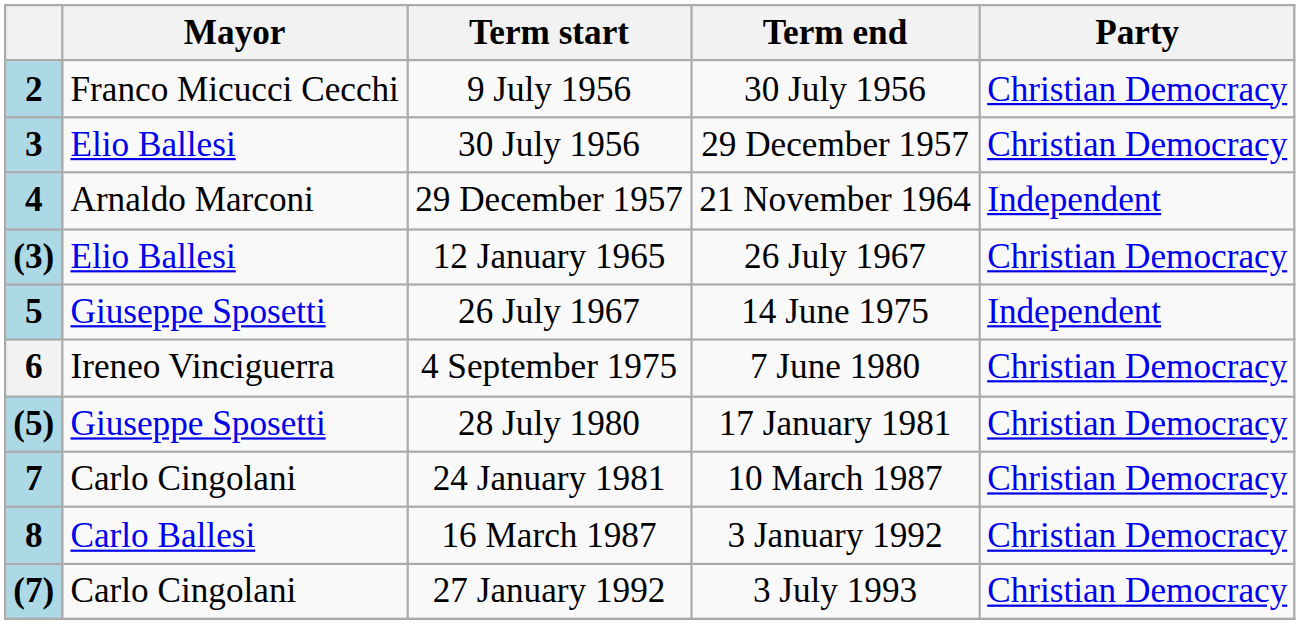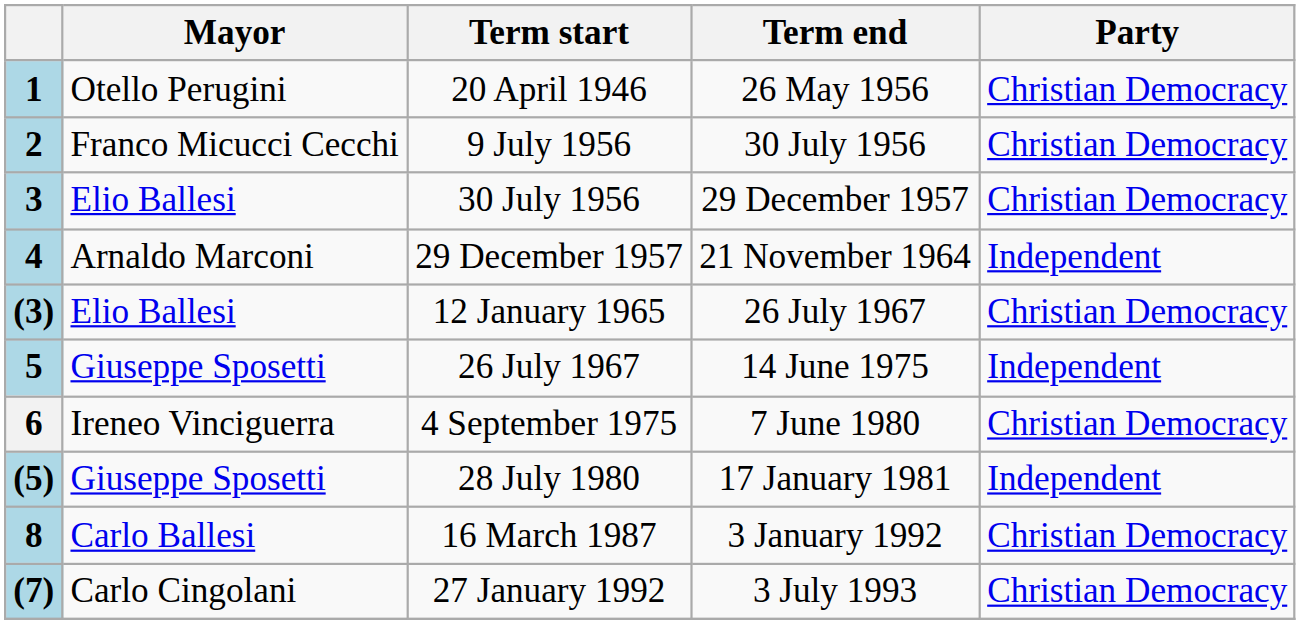 <table class="wikitable">
 <tr>
 <th class=unsortable> </th>
 <th>Mayor</th>
 <th>Term start</th>
 <th>Term end</th>
 <th>Party</th>
+</tr>
+<tr>
+<th style="background:#ADD8E6;">1</th>
+<td>Otello Perugini</td>
+<td align=center>20 April 1946</td>
+<td align=center>26 May 1956</td>
+<td><a href='#'>Christian Democracy</a></td>
 </tr>
 <tr>
 <th style="background:#ADD8E6;">2</th>
 <td>Franco Micucci Cecchi</td>
 <td align=center>9 July 1956</td>
 <td align=center>30 July 1956</td>
 <td><a href='#'>Christian Democracy</a></td>
 </tr>
 <tr>
 <th style="background:#ADD8E6;">3</th>
 <td><a href='#'>Elio Ballesi</a></td>
 <td align=center>30 July 1956</td>
 <td align=center>29 December 1957</td>
 <td><a href='#'>Christian Democracy</a></td>
 </tr>
 <tr>
 <th style="background:#ADD8E6;">4</th>
 <td>Arnaldo Marconi</td>
 <td align=center>29 December 1957</td>
 <td align=center>21 November 1964</td>
 <td><a href='#'>Independent</a></td>
 </tr>
 <tr>
 <th style="background:#ADD8E6;">(3)</th>
 <td><a href='#'>Elio Ballesi</a></td>
 <td align=center>12 January 1965</td>
 <td align=center>26 July 1967</td>
 <td><a href='#'>Christian Democracy</a></td>
 </tr>
 <tr>
 <th style="background:#ADD8E6;">5</th>
 <td><a href='#'>Giuseppe Sposetti</a></td>
 <td align=center>26 July 1967</td>
 <td align=center>14 June 1975</td>
 <td><a href='#'>Independent</a></td>
 </tr>
 <tr>
 <th>6</th>
 <td>Ireneo Vinciguerra</td>
 <td align=center>4 September 1975</td>
 <td align=center>7 June 1980</td>
 <td><a href='#'>Christian Democracy</a></td>
 </tr>
 <tr>
 <th style="background:#ADD8E6;">(5)</th>
 <td><a href='#'>Giuseppe Sposetti</a></td>
 <td align=center>28 July 1980</td>
 <td align=center>17 January 1981</td>
-<td><a href='#'>Christian Democracy</a></td>
-</tr>
-<tr>
-<th style="background:#ADD8E6;">7</th>
-<td>Carlo Cingolani</td>
-<td align=center>24 January 1981</td>
-<td align=center>10 March 1987</td>
-<td><a href='#'>Christian Democracy</a></td>
+<td><a href='#'>Independent</a></td>
 </tr>
 <tr>
 <th style="background:#ADD8E6;">8</th>
 <td><a href='#'>Carlo Ballesi</a></td>
 <td align=center>16 March 1987</td>
 <td align=center>3 January 1992</td>
 <td><a href='#'>Christian Democracy</a></td>
 </tr>
 <tr>
 <th style="background:#ADD8E6;">(7)</th>
 <td>Carlo Cingolani</td>
 <td align=center>27 January 1992</td>
 <td align=center>3 July 1993</td>
 <td><a href='#'>Christian Democracy</a></td>
 </tr>
 <tr>
 </tr>
 </table>
